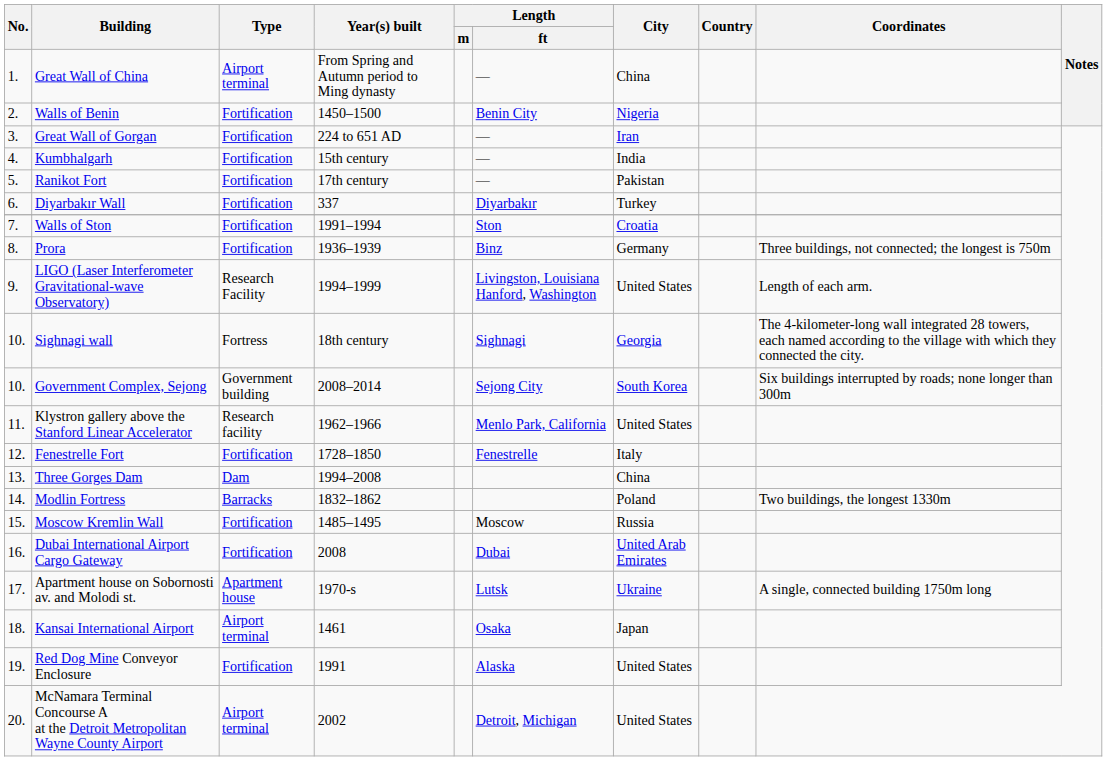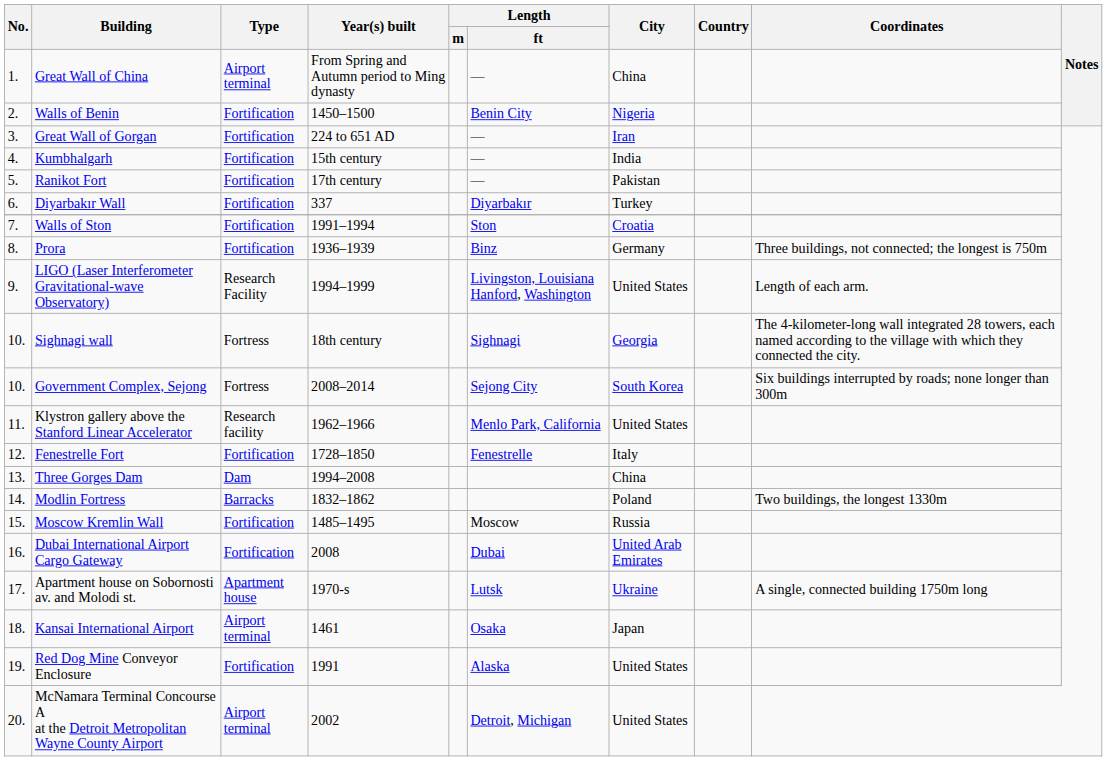 <table class="wikitable sortable">
 <tr>
 <th rowspan=2>No.</th>
 <th rowspan=2>Building</th>
 <th rowspan=2>Type</th>
 <th rowspan=2>Year(s) built</th>
 <th colspan=2>Length</th>
 <th rowspan=2>City</th>
 <th rowspan=2>Country</th>
 <th rowspan=2>Coordinates</th>
 <th rowspan=4>Notes</th>
 </tr>
 <tr>
 <th>m</th>
 <th>ft</th>
 </tr>
 <tr>
 <td>1.</td>
 <td><a href='#'>Great Wall of China</a></td>
 <td><a href='#'>Airport terminal</a></td>
 <td>From Spring and Autumn period to Ming dynasty</td>
 <td></td>
 <td>—</td>
 <td>China</td>
 <td></td>
 <td></td>
 </tr>
 <tr>
 <td>2.</td>
 <td><a href='#'>Walls of Benin</a></td>
 <td><a href='#'>Fortification</a></td>
 <td>1450–1500</td>
 <td></td>
 <td><a href='#'>Benin City</a></td>
 <td><a href='#'>Nigeria</a></td>
 <td></td>
 <td></td>
 </tr>
 <tr>
 <td>3.</td>
 <td><a href='#'>Great Wall of Gorgan</a></td>
 <td><a href='#'>Fortification</a></td>
 <td>224 to 651 AD</td>
 <td></td>
 <td>—</td>
 <td><a href='#'>Iran</a></td>
 <td></td>
 <td></td>
 </tr>
 <tr>
 <td>4.</td>
 <td><a href='#'>Kumbhalgarh</a></td>
 <td><a href='#'>Fortification</a></td>
 <td>15th century</td>
 <td></td>
 <td>—</td>
 <td>India</td>
 <td></td>
 <td></td>
 </tr>
 <tr>
 <td>5.</td>
 <td><a href='#'>Ranikot Fort</a></td>
 <td><a href='#'>Fortification</a></td>
 <td>17th century</td>
 <td></td>
 <td>—</td>
 <td>Pakistan</td>
 <td></td>
 <td></td>
 </tr>
 <tr>
 <td>6.</td>
 <td><a href='#'>Diyarbakır Wall</a></td>
 <td><a href='#'>Fortification</a></td>
 <td>337</td>
 <td></td>
 <td><a href='#'>Diyarbakır</a></td>
 <td>Turkey</td>
 <td></td>
 <td></td>
 </tr>
 <tr>
 </tr>
 <tr>
 <td>7.</td>
 <td><a href='#'>Walls of Ston</a></td>
 <td><a href='#'>Fortification</a></td>
 <td>1991–1994</td>
 <td></td>
 <td><a href='#'>Ston</a></td>
 <td><a href='#'>Croatia</a></td>
 <td></td>
 <td></td>
 </tr>
 <tr>
 <td>8.</td>
 <td><a href='#'>Prora</a></td>
 <td><a href='#'>Fortification</a></td>
 <td>1936–1939</td>
 <td></td>
 <td><a href='#'>Binz</a></td>
 <td>Germany</td>
 <td></td>
 <td>Three buildings, not connected; the longest is 750m</td>
 </tr>
 <tr>
 <td>9.</td>
 <td><a href='#'> LIGO (Laser Interferometer Gravitational-wave Observatory)</a></td>
 <td>Research Facility</td>
 <td>1994–1999</td>
 <td></td>
 <td><a href='#'>Livingston, Louisiana</a> <a href='#'>Hanford</a>, <a href='#'>Washington</a></td>
 <td>United States</td>
 <td></td>
 <td>Length of each arm.</td>
 </tr>
 <tr>
 <td>10.</td>
 <td><a href='#'>Sighnagi wall</a></td>
 <td>Fortress</td>
 <td>18th century</td>
 <td></td>
 <td><a href='#'>Sighnagi</a></td>
 <td><a href='#'>Georgia</a></td>
 <td></td>
 <td>The 4-kilometer-long wall integrated 28 towers, each named according to the village with which they connected the city. </td>
 </tr>
 <tr>
 <td>10.</td>
 <td><a href='#'>Government Complex, Sejong</a></td>
-<td>Government building</td>
+<td>Fortress</td>
 <td>2008–2014</td>
 <td></td>
 <td><a href='#'>Sejong City</a></td>
 <td><a href='#'>South Korea</a></td>
 <td></td>
 <td>Six buildings interrupted by roads; none longer than 300m </td>
 </tr>
 <tr>
 <td>11.</td>
 <td>Klystron gallery above the <a href='#'>Stanford Linear Accelerator</a></td>
 <td>Research facility</td>
 <td>1962–1966</td>
 <td></td>
 <td><a href='#'>Menlo Park, California</a></td>
 <td>United States</td>
 <td></td>
 <td></td>
 </tr>
 <tr>
 <td>12.</td>
 <td><a href='#'>Fenestrelle Fort</a></td>
 <td><a href='#'>Fortification</a></td>
 <td>1728–1850</td>
 <td></td>
 <td><a href='#'>Fenestrelle</a></td>
 <td>Italy</td>
 <td></td>
 <td></td>
 </tr>
 <tr>
 <td>13.</td>
 <td><a href='#'>Three Gorges Dam</a></td>
 <td><a href='#'>Dam</a></td>
 <td>1994–2008</td>
 <td></td>
 <td></td>
 <td>China</td>
 <td></td>
 <td></td>
 </tr>
 <tr>
 <td>14.</td>
 <td><a href='#'>Modlin Fortress</a></td>
 <td><a href='#'>Barracks</a></td>
 <td>1832–1862</td>
 <td></td>
 <td></td>
 <td>Poland</td>
 <td></td>
 <td>Two buildings, the longest 1330m</td>
 </tr>
 <tr>
 <td>15.</td>
 <td><a href='#'>Moscow Kremlin Wall</a></td>
 <td><a href='#'>Fortification</a></td>
 <td>1485–1495</td>
 <td></td>
 <td>Moscow</td>
 <td>Russia</td>
 <td></td>
 <td></td>
 </tr>
 <tr>
 <td>16.</td>
 <td><a href='#'>Dubai International Airport Cargo Gateway</a></td>
 <td><a href='#'>Fortification</a></td>
 <td>2008</td>
 <td></td>
 <td><a href='#'>Dubai</a></td>
 <td><a href='#'>United Arab Emirates</a></td>
 <td></td>
 <td></td>
 </tr>
 <tr>
 <td>17.</td>
 <td>Apartment house on Sobornosti av. and Molodi st.</td>
 <td><a href='#'>Apartment house</a></td>
 <td>1970-s</td>
 <td></td>
 <td><a href='#'>Lutsk</a></td>
 <td><a href='#'>Ukraine</a></td>
 <td></td>
 <td>A single, connected building 1750m long</td>
 </tr>
 <tr>
 <td>18.</td>
 <td><a href='#'>Kansai International Airport</a></td>
 <td><a href='#'>Airport terminal</a></td>
 <td>1461</td>
 <td></td>
 <td><a href='#'>Osaka</a></td>
 <td>Japan</td>
 <td></td>
 <td></td>
 </tr>
 <tr>
 <td>19.</td>
 <td><a href='#'>Red Dog Mine</a> Conveyor Enclosure</td>
 <td><a href='#'>Fortification</a></td>
 <td>1991</td>
 <td></td>
 <td><a href='#'>Alaska</a></td>
 <td>United States</td>
 <td></td>
 <td></td>
 </tr>
 <tr>
 <td>20.</td>
 <td>McNamara Terminal Concourse A<br>at the <a href='#'>Detroit Metropolitan Wayne County Airport</a></td>
 <td><a href='#'>Airport terminal</a></td>
 <td>2002</td>
 <td></td>
 <td><a href='#'>Detroit</a>, <a href='#'>Michigan</a></td>
 <td>United States</td>
 <td><br></td>
 </tr>
 </table>
